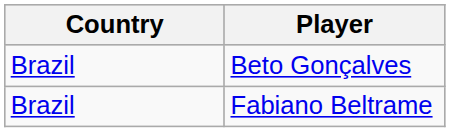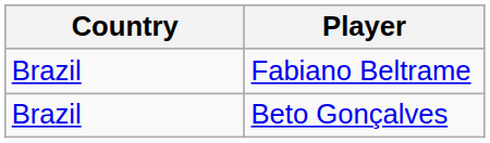 <table class="wikitable">
 <tr>
 <th style="width:130px;">Country</th>
 <th style="width:130px;">Player</th>
 </tr>
 <tr>
 <td> <a href='#'>Brazil</a></td>
-<td><a href='#'>Beto Gonçalves</a></td>
+<td><a href='#'>Fabiano Beltrame</a></td>
 </tr>
 <tr>
 <td> <a href='#'>Brazil</a></td>
-<td><a href='#'>Fabiano Beltrame</a></td>
+<td><a href='#'>Beto Gonçalves</a></td>
 </tr>
 </table>
